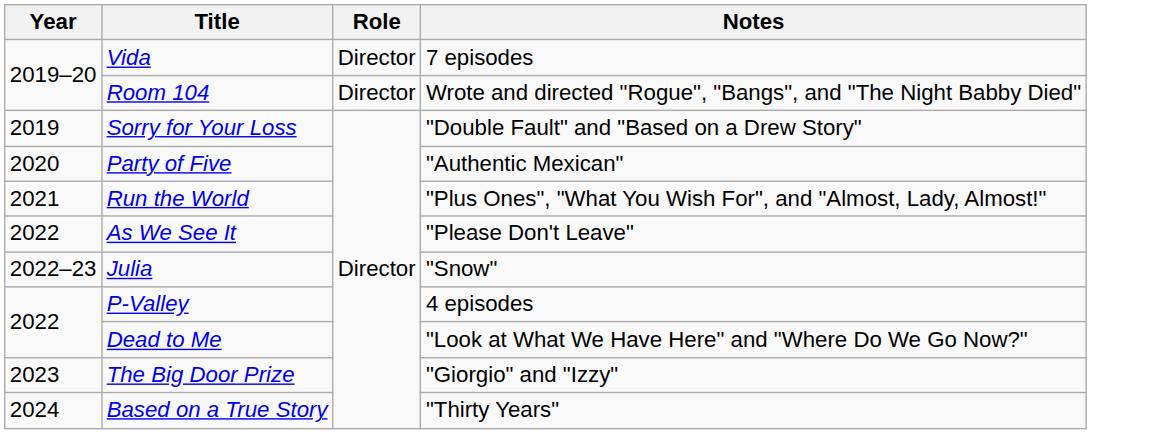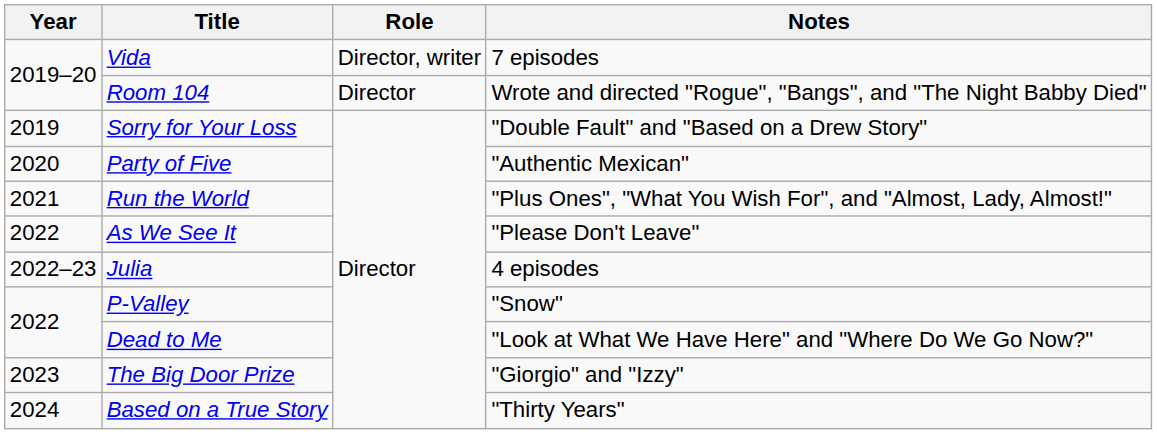 <table class="wikitable sortable">
 <tr>
 <th>Year</th>
 <th>Title</th>
 <th>Role</th>
 <th>Notes</th>
 </tr>
 <tr>
 <td rowspan="2">2019–20</td>
 <td><em><a href='#'>Vida</a></em></td>
-<td>Director</td>
+<td>Director, writer</td>
 <td>7 episodes</td>
 </tr>
 <tr>
 <td><em><a href='#'>Room 104</a></em></td>
 <td>Director</td>
 <td>Wrote and directed "Rogue", "Bangs", and "The Night Babby Died"</td>
 </tr>
 <tr>
 <td>2019</td>
 <td><em><a href='#'>Sorry for Your Loss</a></em></td>
 <td rowspan="9">Director</td>
 <td>"Double Fault" and "Based on a Drew Story"</td>
 </tr>
 <tr>
 <td>2020</td>
 <td><em><a href='#'>Party of Five</a></em></td>
 <td>"Authentic Mexican"</td>
 </tr>
 <tr>
 <td>2021</td>
 <td><em><a href='#'>Run the World</a></em></td>
 <td>"Plus Ones", "What You Wish For", and "Almost, Lady, Almost!"</td>
 </tr>
 <tr>
 <td>2022</td>
 <td><em><a href='#'>As We See It</a></em></td>
 <td>"Please Don't Leave"</td>
 </tr>
 <tr>
 <td>2022–23</td>
 <td><em><a href='#'>Julia</a></em></td>
-<td>"Snow"</td>
+<td>4 episodes</td>
 </tr>
 <tr>
 <td rowspan="2">2022</td>
 <td><em><a href='#'>P-Valley</a></em></td>
-<td>4 episodes</td>
+<td>"Snow"</td>
 </tr>
 <tr>
 <td><em><a href='#'>Dead to Me</a></em></td>
 <td>"Look at What We Have Here" and "Where Do We Go Now?"</td>
 </tr>
 <tr>
 <td>2023</td>
 <td><em><a href='#'>The Big Door Prize</a></em></td>
 <td>"Giorgio" and "Izzy"</td>
 </tr>
 <tr>
 <td>2024</td>
 <td><em><a href='#'>Based on a True Story</a></em></td>
 <td>"Thirty Years"</td>
 </tr>
 </table>
